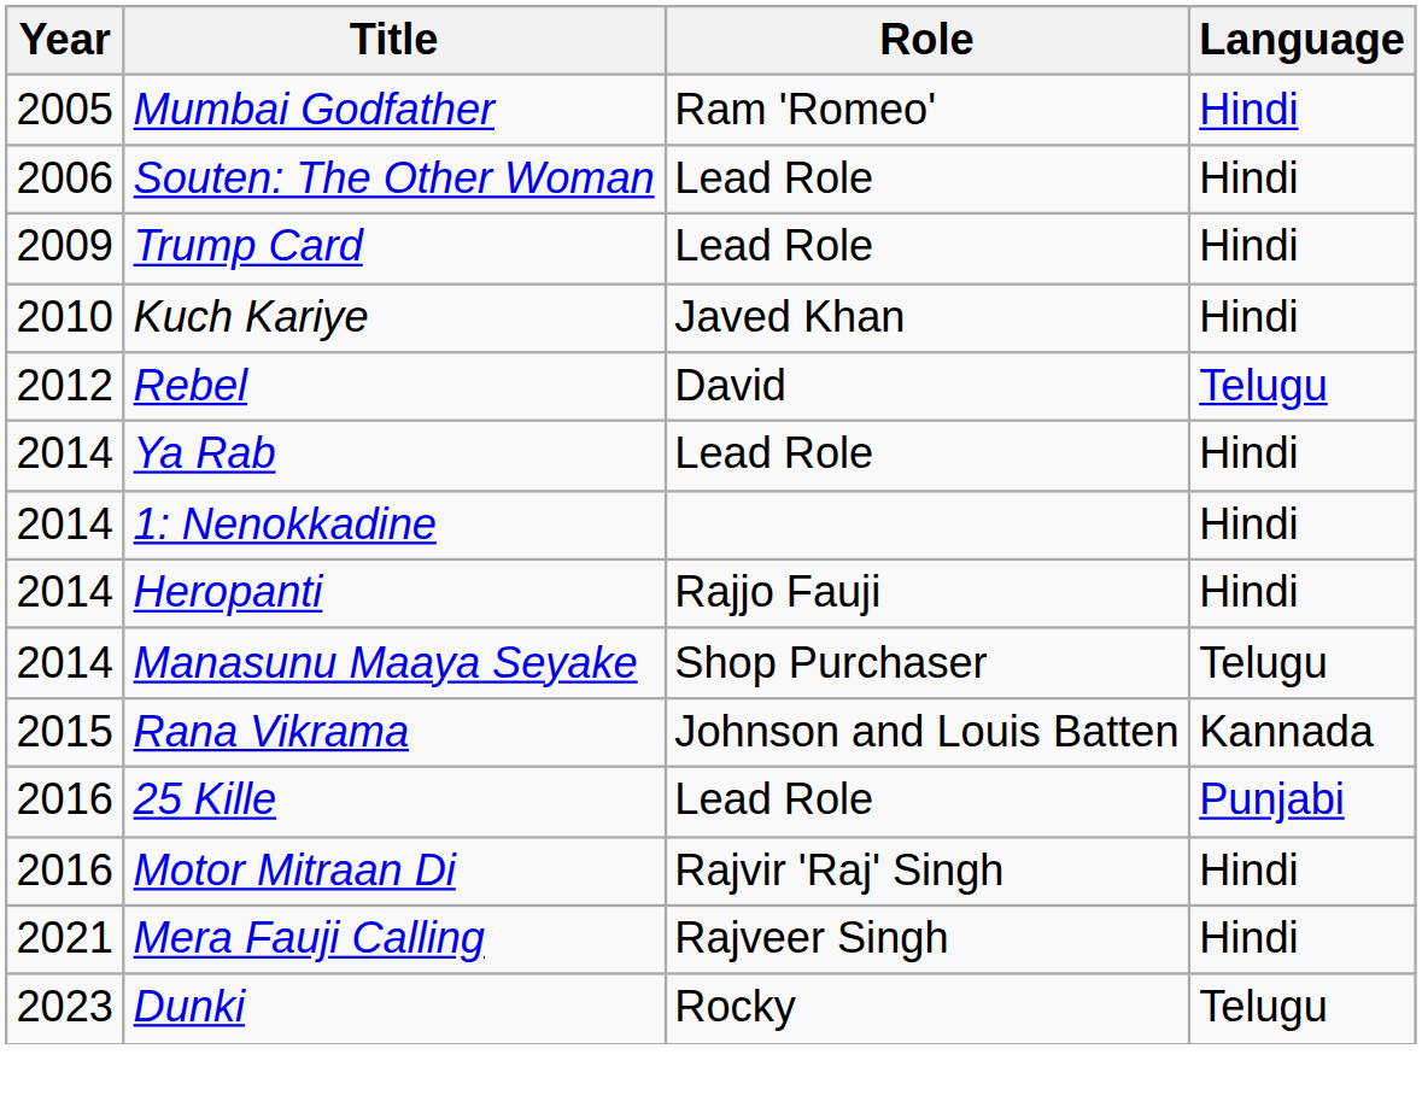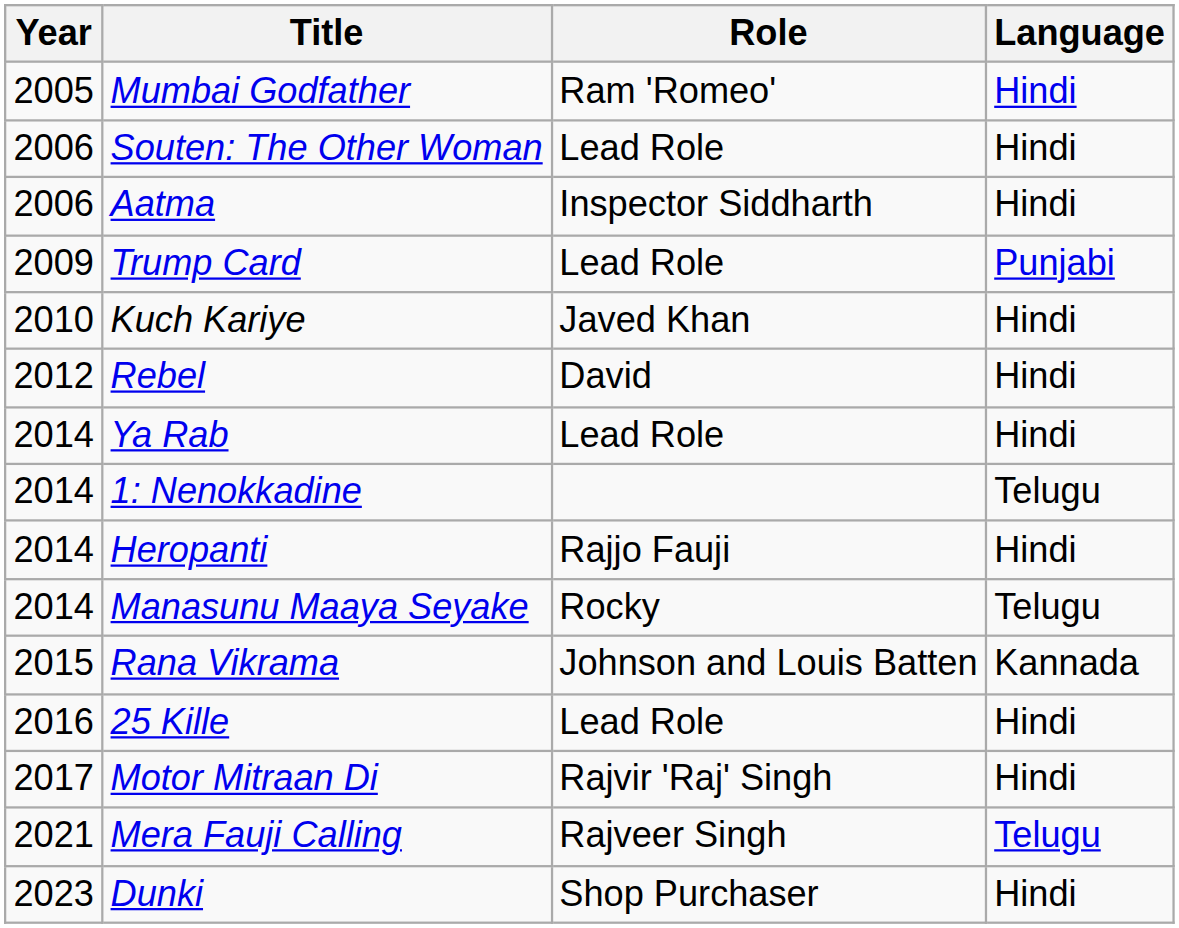 <table class="wikitable">
 <tr style="background:#ccc; text-align:center;">
 <th>Year</th>
 <th>Title</th>
 <th>Role</th>
 <th>Language</th>
 </tr>
 <tr>
 <td>2005</td>
 <td><em><a href='#'>Mumbai Godfather</a></em></td>
 <td>Ram 'Romeo'</td>
 <td><a href='#'>Hindi</a></td>
 </tr>
 <tr>
 <td>2006</td>
 <td><em><a href='#'>Souten: The Other Woman</a></em></td>
 <td>Lead Role</td>
 <td>Hindi</td>
 </tr>
 <tr>
+<td>2006</td>
+<td><a href='#'><em>Aatma</em></a></td>
+<td>Inspector Siddharth</td>
+<td>Hindi</td>
+</tr>
+<tr>
 <td>2009</td>
 <td><em><a href='#'>Trump Card</a></em></td>
 <td>Lead Role</td>
-<td>Hindi</td>
+<td><a href='#'>Punjabi</a></td>
 </tr>
 <tr>
 <td>2010</td>
 <td><em>Kuch Kariye</em></td>
 <td>Javed Khan</td>
 <td>Hindi</td>
 </tr>
 <tr>
 <td>2012</td>
 <td><em><a href='#'>Rebel</a></em></td>
 <td>David</td>
-<td><a href='#'>Telugu</a></td>
+<td>Hindi</td>
 </tr>
 <tr>
 <td>2014</td>
 <td><em><a href='#'>Ya Rab</a></em></td>
 <td>Lead Role</td>
 <td>Hindi</td>
 </tr>
 <tr>
 <td>2014</td>
 <td><em><a href='#'>1: Nenokkadine</a></em></td>
 <td></td>
-<td>Hindi</td>
+<td>Telugu</td>
 </tr>
 <tr>
 <td>2014</td>
 <td><em><a href='#'>Heropanti</a></em></td>
 <td>Rajjo Fauji</td>
 <td>Hindi</td>
 </tr>
 <tr>
 <td>2014</td>
 <td><em><a href='#'>Manasunu Maaya Seyake</a></em></td>
-<td>Shop Purchaser</td>
+<td>Rocky</td>
 <td>Telugu</td>
 </tr>
 <tr>
 <td>2015</td>
 <td><em><a href='#'>Rana Vikrama</a></em></td>
 <td>Johnson and Louis Batten</td>
 <td>Kannada</td>
 </tr>
 <tr>
 <td>2016</td>
 <td><em><a href='#'>25 Kille</a></em></td>
 <td>Lead Role</td>
-<td><a href='#'>Punjabi</a></td>
+<td>Hindi</td>
 </tr>
 <tr>
-<td>2016</td>
+<td>2017</td>
 <td><em><a href='#'>Motor Mitraan Di</a></em></td>
 <td>Rajvir 'Raj' Singh</td>
 <td>Hindi</td>
 </tr>
 <tr>
 <td>2021</td>
 <td><em><a href='#'>Mera Fauji Calling</a></em></td>
 <td>Rajveer Singh</td>
-<td>Hindi</td>
+<td><a href='#'>Telugu</a></td>
 </tr>
 <tr>
 <td>2023</td>
 <td><em><a href='#'>Dunki</a></em></td>
-<td>Rocky</td>
-<td>Telugu</td>
+<td>Shop Purchaser</td>
+<td>Hindi</td>
 </tr>
 </table>
